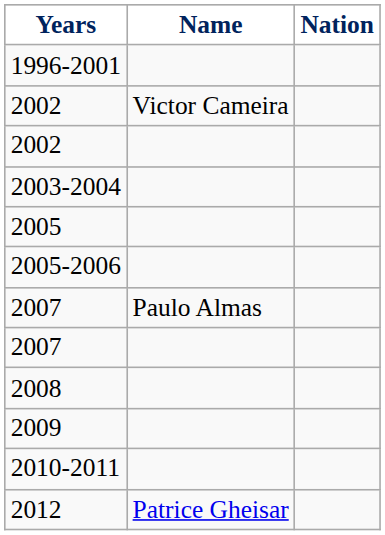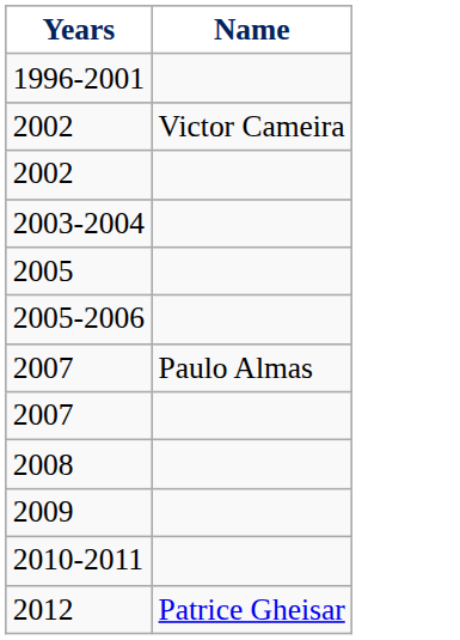 <table class="wikitable sortable">
 <tr>
 <th style="background:white; color:#00235d;" scope="col">Years</th>
 <th style="background:white; color:#00235d;" scope="col">Name</th>
-<th style="background:white; color:#00235d;" scope="col">Nation</th>
 </tr>
 <tr>
 <td>1996-2001</td>
-<td></td>
 <td></td>
 </tr>
 <tr>
 <td>2002</td>
 <td>Victor Cameira</td>
-<td></td>
 </tr>
 <tr>
 <td>2002</td>
-<td></td>
 <td></td>
 </tr>
 <tr>
 <td>2003-2004</td>
 <td></td>
-<td></td>
 </tr>
 <tr>
 <td>2005</td>
-<td></td>
 <td></td>
 </tr>
 <tr>
 <td>2005-2006</td>
 <td></td>
-<td></td>
 </tr>
 <tr>
 <td>2007</td>
 <td>Paulo Almas</td>
-<td></td>
 </tr>
 <tr>
 <td>2007</td>
-<td></td>
 <td></td>
 </tr>
 <tr>
 <td>2008</td>
 <td></td>
-<td></td>
 </tr>
 <tr>
 <td>2009</td>
-<td></td>
 <td></td>
 </tr>
 <tr>
 <td>2010-2011</td>
 <td></td>
-<td></td>
 </tr>
 <tr>
 <td>2012</td>
 <td><a href='#'>Patrice Gheisar</a></td>
-<td></td>
 </tr>
 </table>
